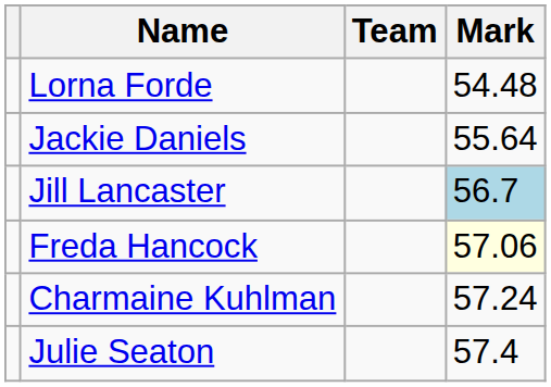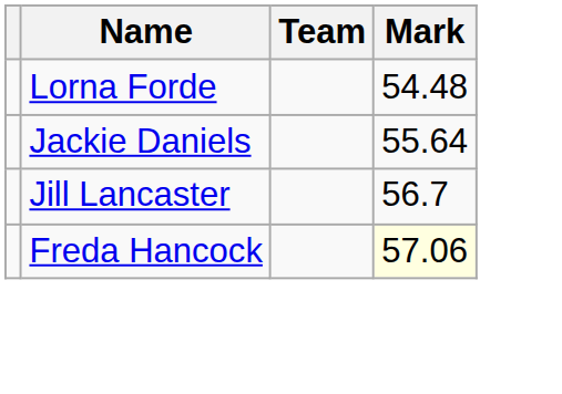 <table class=wikitable>
 <tr>
 <th></th>
 <th>Name</th>
 <th>Team</th>
 <th>Mark</th>
 </tr>
 <tr>
 <td></td>
 <td><a href='#'>Lorna Forde</a></td>
 <td></td>
 <td>54.48</td>
 </tr>
 <tr>
 <td></td>
 <td><a href='#'>Jackie Daniels</a></td>
 <td></td>
 <td>55.64</td>
 </tr>
 <tr>
 <td></td>
 <td><a href='#'>Jill Lancaster</a></td>
 <td></td>
-<td style="background: lightblue;">56.7</td>
+<td>56.7</td>
 </tr>
 <tr>
 <td></td>
 <td><a href='#'>Freda Hancock</a></td>
 <td></td>
 <td style="background: lightyellow;">57.06</td>
 </tr>
-<tr>
-<td></td>
-<td><a href='#'>Charmaine Kuhlman</a></td>
-<td></td>
-<td>57.24</td>
-</tr>
-<tr>
-<td></td>
-<td><a href='#'>Julie Seaton</a></td>
-<td></td>
-<td>57.4</td>
-</tr>
 </table>
